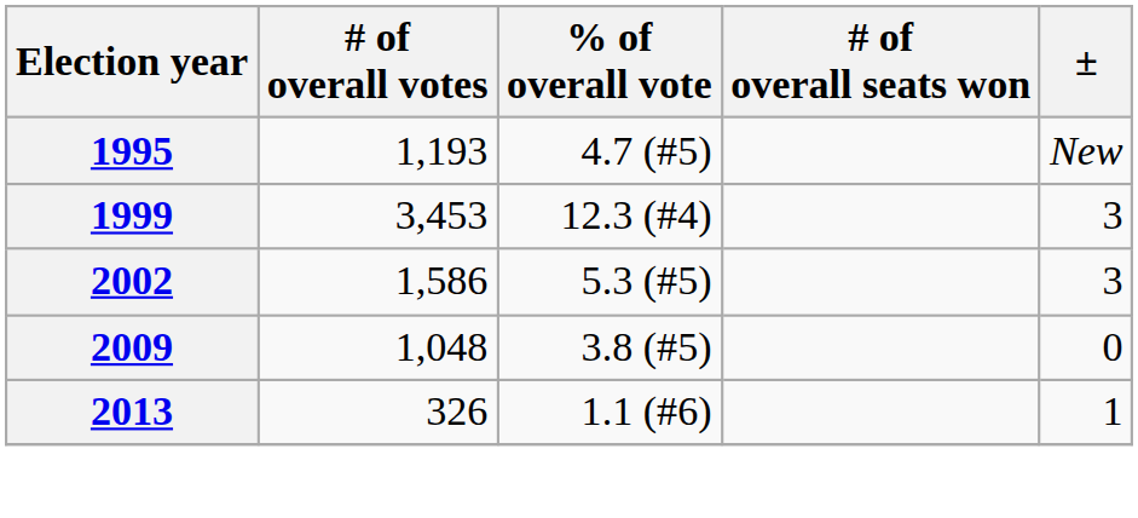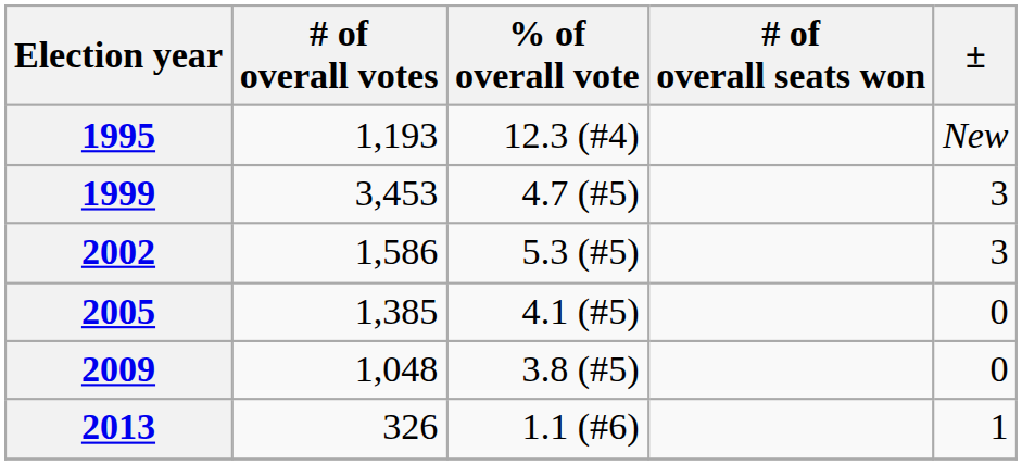 <table class=wikitable style=text-align:right>
 <tr>
 <th>Election year</th>
 <th># of<br>overall votes</th>
 <th>% of<br>overall vote</th>
 <th># of<br>overall seats won</th>
 <th>±</th>
 </tr>
 <tr>
 <th><a href='#'>1995</a></th>
 <td>1,193</td>
-<td>4.7 (#5)</td>
+<td>12.3 (#4)</td>
 <td></td>
 <td><em>New</em></td>
 </tr>
 <tr>
 <th><a href='#'>1999</a></th>
 <td>3,453</td>
-<td>12.3 (#4)</td>
+<td>4.7 (#5)</td>
 <td></td>
 <td> 3</td>
 </tr>
 <tr>
 <th><a href='#'>2002</a></th>
 <td>1,586</td>
 <td>5.3 (#5)</td>
 <td></td>
 <td> 3</td>
+</tr>
+<tr>
+<th><a href='#'>2005</a></th>
+<td>1,385</td>
+<td>4.1 (#5)</td>
+<td></td>
+<td> 0</td>
 </tr>
 <tr>
 <th><a href='#'>2009</a></th>
 <td>1,048</td>
 <td>3.8 (#5)</td>
 <td></td>
 <td> 0</td>
 </tr>
 <tr>
 <th><a href='#'>2013</a></th>
 <td>326</td>
 <td>1.1 (#6)</td>
 <td></td>
 <td> 1</td>
 </tr>
 <tr>
 </tr>
 </table>
